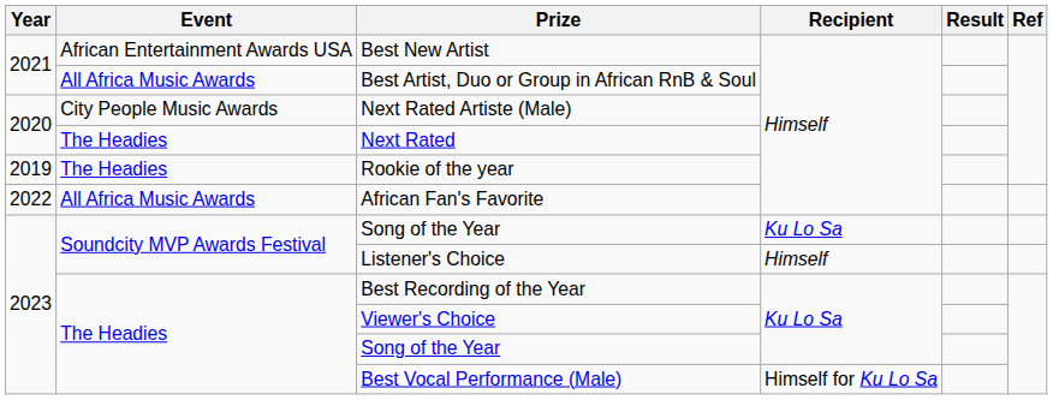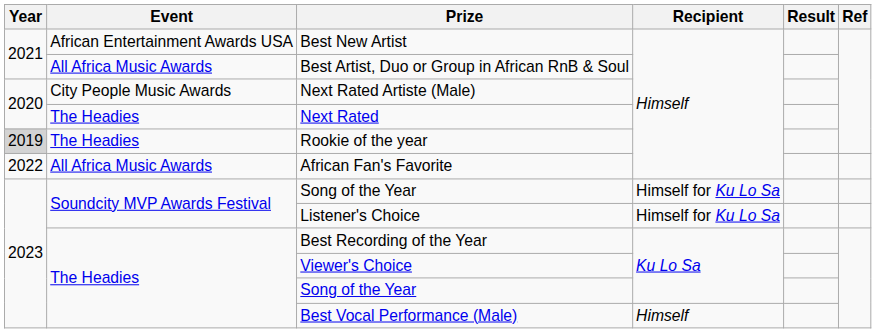 <table class ="wikitable">
 <tr>
 <th>Year</th>
 <th>Event</th>
 <th>Prize</th>
 <th>Recipient</th>
 <th>Result</th>
 <th>Ref</th>
 </tr>
 <tr>
 <td rowspan="2">2021</td>
 <td>African Entertainment Awards USA</td>
 <td>Best New Artist</td>
 <td rowspan="6"><em>Himself</em></td>
 <td></td>
 </tr>
 <tr>
 <td><a href='#'>All Africa Music Awards</a></td>
 <td>Best Artist, Duo or Group in African RnB & Soul</td>
 <td></td>
 </tr>
 <tr>
 <td rowspan="2">2020</td>
 <td>City People Music Awards</td>
 <td>Next Rated Artiste (Male)</td>
 <td></td>
 </tr>
 <tr>
 <td><a href='#'>The Headies</a></td>
 <td><a href='#'>Next Rated</a></td>
 <td></td>
 </tr>
 <tr>
-<td>2019</td>
+<td style="background: lightgrey;">2019</td>
 <td><a href='#'>The Headies</a></td>
 <td>Rookie of the year</td>
 <td></td>
 </tr>
 <tr>
 <td>2022</td>
 <td><a href='#'>All Africa Music Awards</a></td>
 <td>African Fan's Favorite</td>
 <td></td>
 <td></td>
 </tr>
 <tr>
 <td rowspan="6">2023</td>
 <td rowspan="2"><a href='#'>Soundcity MVP Awards Festival</a></td>
 <td>Song of the Year</td>
-<td><em><a href='#'>Ku Lo Sa</a></em></td>
+<td>Himself for <em><a href='#'>Ku Lo Sa</a></em></td>
 <td></td>
 <td></td>
 </tr>
 <tr>
 <td>Listener's Choice</td>
-<td><em>Himself</em></td>
+<td>Himself for <em><a href='#'>Ku Lo Sa</a></em></td>
 <td></td>
 <td></td>
 </tr>
 <tr>
 <td rowspan="4"><a href='#'>The Headies</a></td>
 <td>Best Recording of the Year</td>
 <td rowspan="3"><em><a href='#'>Ku Lo Sa</a></em></td>
 <td></td>
 <td rowspan="4"></td>
 </tr>
 <tr>
 <td><a href='#'>Viewer's Choice</a></td>
 <td></td>
 </tr>
 <tr>
 <td><a href='#'>Song of the Year</a></td>
 <td></td>
 </tr>
 <tr>
 <td><a href='#'>Best Vocal Performance (Male)</a></td>
-<td>Himself for <em><a href='#'>Ku Lo Sa</a></em></td>
+<td><em>Himself</em></td>
 <td></td>
 </tr>
 </table>
